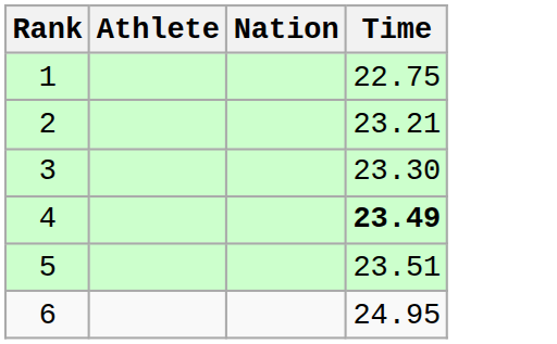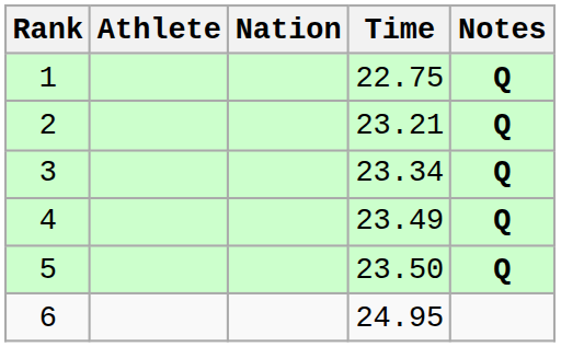 <table class="wikitable sortable" style="text-align:center">
 <tr>
 <th>Rank</th>
 <th>Athlete</th>
 <th>Nation</th>
 <th>Time</th>
+<th>Notes</th>
 </tr>
 <tr bgcolor=#ccffcc>
 <td>1</td>
 <td align=left></td>
 <td align=left></td>
 <td>22.75</td>
+<td><strong>Q</strong></td>
 </tr>
 <tr bgcolor=#ccffcc>
 <td>2</td>
 <td align=left></td>
 <td align=left></td>
 <td>23.21</td>
+<td><strong>Q</strong></td>
 </tr>
 <tr bgcolor=#ccffcc>
 <td>3</td>
 <td align=left></td>
 <td align=left></td>
-<td>23.30</td>
+<td>23.34</td>
+<td><strong>Q</strong></td>
 </tr>
 <tr bgcolor=#ccffcc>
 <td>4</td>
 <td align=left></td>
 <td align=left></td>
-<td><strong>23.49</strong></td>
+<td>23.49</td>
+<td><strong>Q</strong></td>
 </tr>
 <tr bgcolor=#ccffcc>
 <td>5</td>
 <td align=left></td>
 <td align=left></td>
-<td>23.51</td>
+<td>23.50</td>
+<td><strong>Q</strong></td>
 </tr>
 <tr>
 <td>6</td>
 <td align=left></td>
 <td align=left></td>
 <td>24.95</td>
+<td></td>
 </tr>
 </table>
